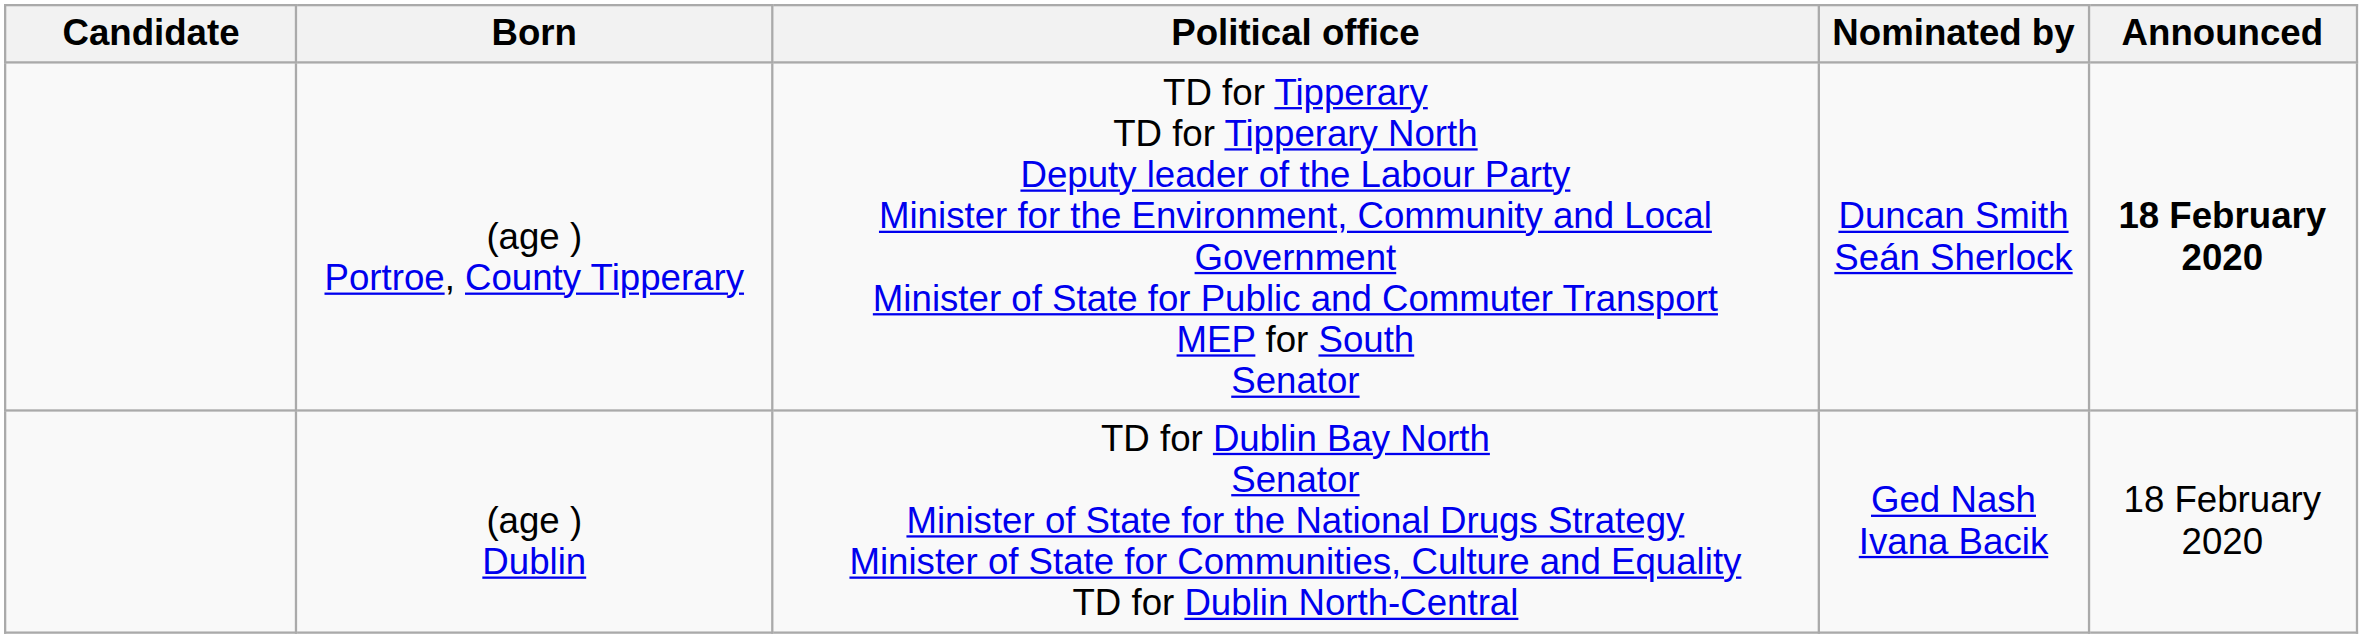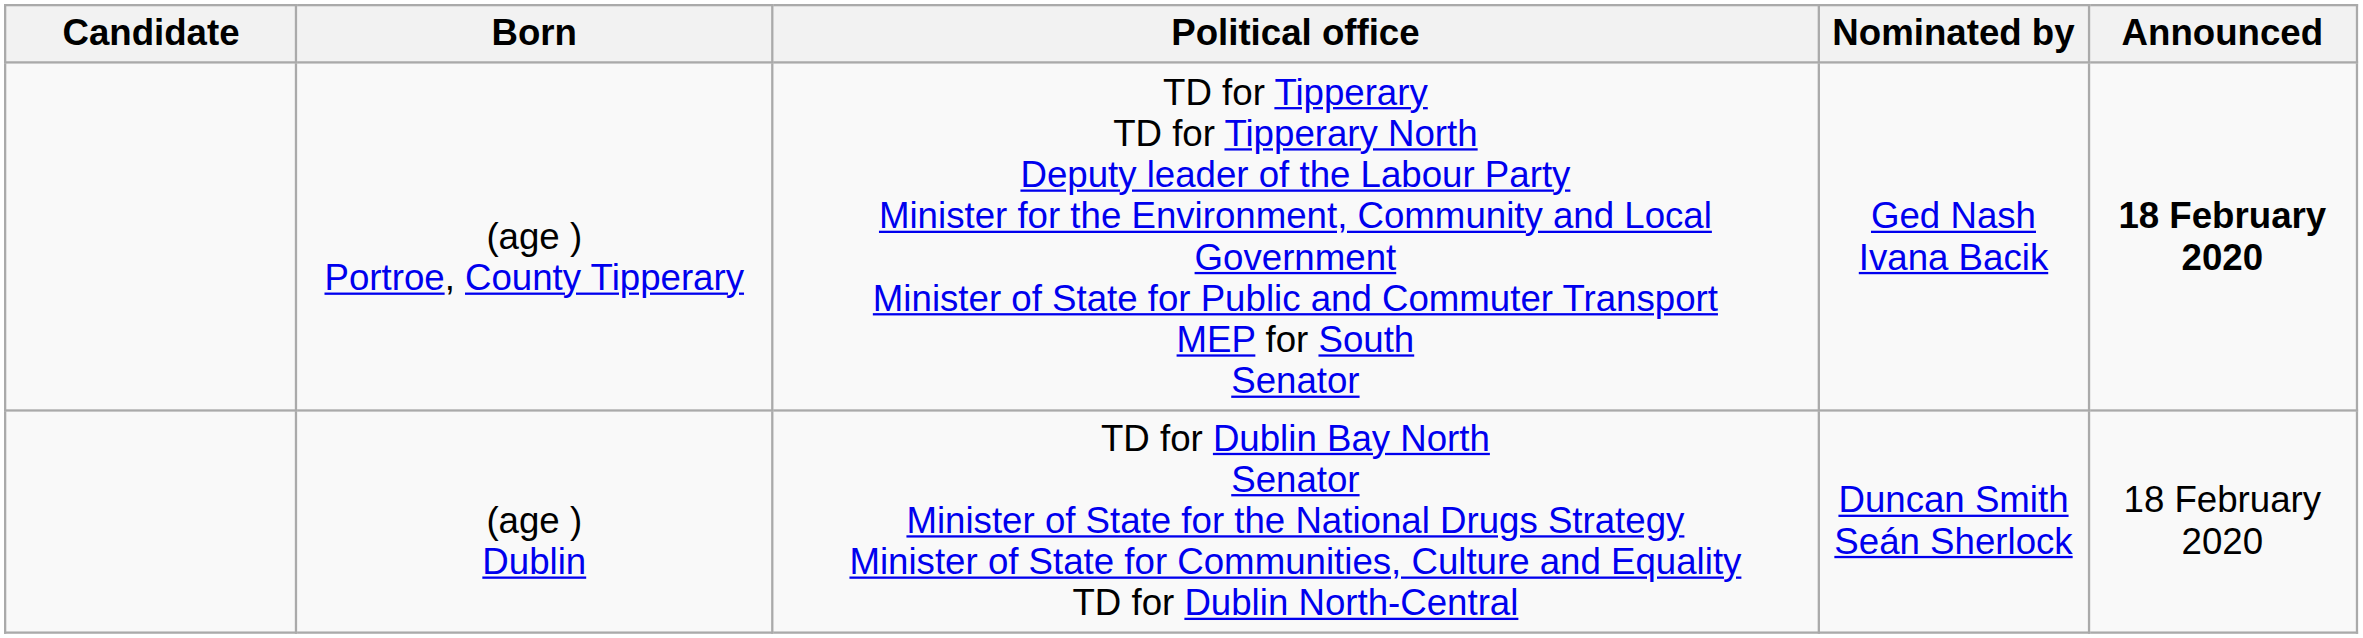 <table class="wikitable sortable" style="text-align:center">
 <tr>
 <th scope="col" style="width: 120px;">Candidate</th>
 <th scope="col" style="width: 200px;">Born</th>
 <th scope="col" style="width: 450px;">Political office</th>
 <th scope="col" style="width: 110px;">Nominated by</th>
 <th scope="col" style="width: 110px;">Announced</th>
 </tr>
 <tr>
 <td><br></td>
 <td><br>(age )<br><a href='#'>Portroe</a>, <a href='#'>County Tipperary</a></td>
 <td>TD for <a href='#'>Tipperary</a> <br>TD for <a href='#'>Tipperary North</a> <br><a href='#'>Deputy leader of the Labour Party</a> <br><a href='#'>Minister for the Environment, Community and Local Government</a> <br><a href='#'>Minister of State for Public and Commuter Transport</a> <br><a href='#'>MEP</a> for <a href='#'>South</a> <br><a href='#'>Senator</a> </td>
-<td><a href='#'>Duncan Smith</a><br><a href='#'>Seán Sherlock</a></td>
+<td><a href='#'>Ged Nash</a><br><a href='#'>Ivana Bacik</a></td>
 <td><strong>18 February 2020</strong></td>
 </tr>
 <tr>
 <td><br></td>
 <td><br>(age )<br><a href='#'>Dublin</a></td>
 <td>TD for <a href='#'>Dublin Bay North</a> <br><a href='#'>Senator</a> <br><a href='#'>Minister of State for the National Drugs Strategy</a> <br><a href='#'>Minister of State for Communities, Culture and Equality</a> <br>TD for <a href='#'>Dublin North-Central</a> </td>
-<td><a href='#'>Ged Nash</a><br><a href='#'>Ivana Bacik</a></td>
+<td><a href='#'>Duncan Smith</a><br><a href='#'>Seán Sherlock</a></td>
 <td>18 February 2020</td>
 </tr>
 </table>
